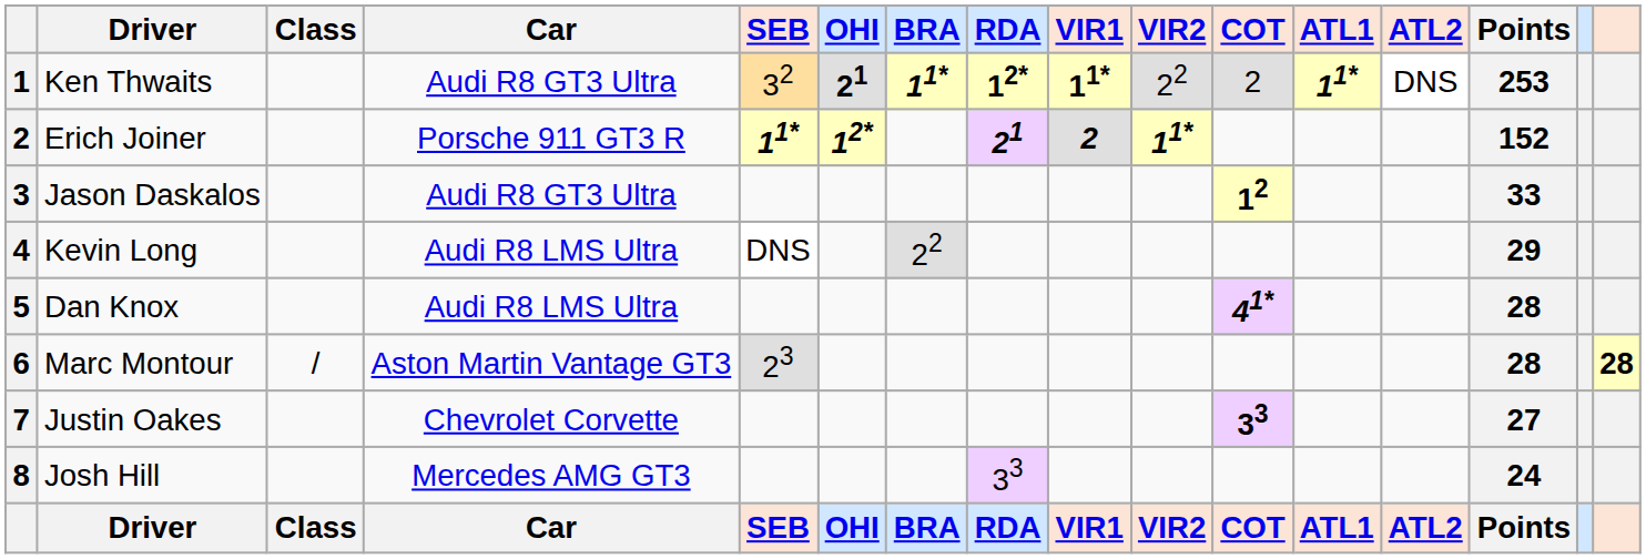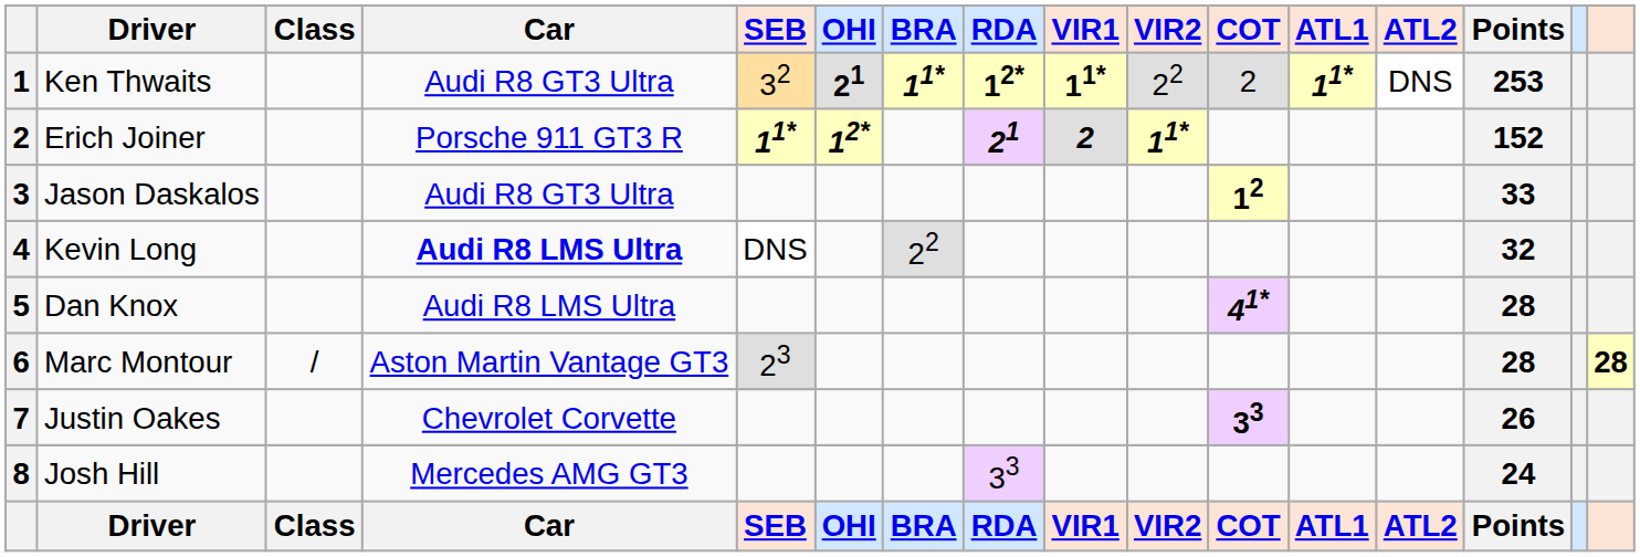 <table class="wikitable" style="font-size:85%; text-align:center">
 <tr>
 <th valign="middle"></th>
 <th valign="middle">Driver</th>
 <th>Class</th>
 <th>Car</th>
 <td style="background:#fce4d6;"><a href='#'><strong>SEB</strong></a></td>
 <td style="background:#D0E7FF;"><a href='#'><strong>OHI</strong></a></td>
 <td style="background:#D0E7FF;"><a href='#'><strong>BRA</strong></a></td>
 <td style="background:#D0E7FF;"><a href='#'><strong>RDA</strong></a></td>
 <td style="background:#fce4d6;"><a href='#'><strong>VIR1</strong></a></td>
 <td style="background:#fce4d6;"><a href='#'><strong>VIR2</strong></a></td>
 <td style="background:#fce4d6;"><a href='#'><strong>COT</strong></a></td>
 <td style="background:#fce4d6;"><a href='#'><strong>ATL1</strong></a></td>
 <td style="background:#fce4d6;"><a href='#'><strong>ATL2</strong></a></td>
 <th valign="middle">Points</th>
 <td style="background:#D0E7FF;"></td>
 <td style="background:#fce4d6;"></td>
 </tr>
 <tr>
 <th>1</th>
 <td align="left"> Ken Thwaits</td>
 <td></td>
 <td><a href='#'>Audi R8 GT3 Ultra</a></td>
 <td style="background:#ffdf9f;">3<sup>2</sup></td>
 <td style="background:#dfdfdf;"><strong>2<sup>1</sup></strong></td>
 <td style="background:#ffffbf;"><strong><em>1<sup>1*</sup></em></strong></td>
 <td style="background:#ffffbf;"><strong>1<sup>2*</sup></strong></td>
 <td style="background:#ffffbf;"><strong>1<sup>1*</sup></strong></td>
 <td style="background:#dfdfdf;">2<sup>2</sup></td>
 <td style="background:#dfdfdf;">2</td>
 <td style="background:#ffffbf;"><strong><em>1<sup>1*</sup></em></strong></td>
 <td style="background:#ffffff;">DNS</td>
 <th>253</th>
 <th></th>
 <th></th>
 </tr>
 <tr>
 <th>2</th>
 <td align="left"> Erich Joiner</td>
 <td></td>
 <td><a href='#'>Porsche 911 GT3 R</a></td>
 <td style="background:#ffffbf;"><strong><em>1<sup>1*</sup></em></strong></td>
 <td style="background:#ffffbf;"><strong><em>1<sup>2*</sup></em></strong></td>
 <td></td>
 <td style="background:#efcfff;"><strong><em>2<sup>1</sup></em></strong></td>
 <td style="background:#dfdfdf;"><strong><em>2</em></strong></td>
 <td style="background:#ffffbf;"><strong><em>1<sup>1*</sup></em></strong></td>
 <td></td>
 <td></td>
 <td></td>
 <th>152</th>
 <th></th>
 <th></th>
 </tr>
 <tr>
 <th>3</th>
 <td> Jason Daskalos</td>
 <td></td>
 <td><a href='#'>Audi R8 GT3 Ultra</a></td>
 <td></td>
 <td></td>
 <td></td>
 <td></td>
 <td></td>
 <td></td>
 <td style="background:#ffffbf;"><strong>1<sup>2</sup></strong></td>
 <td></td>
 <td></td>
 <th>33</th>
 <th></th>
 <th></th>
 </tr>
 <tr>
 <th>4</th>
 <td align="left"> Kevin Long</td>
 <td></td>
-<td><a href='#'>Audi R8 LMS Ultra</a></td>
+<td><strong><a href='#'>Audi R8 LMS Ultra</a></strong></td>
 <td style="background:#FFFFFF;">DNS</td>
 <td></td>
 <td style="background:#dfdfdf;">2<sup>2</sup></td>
 <td></td>
 <td></td>
 <td></td>
 <td></td>
 <td></td>
 <td></td>
-<th>29</th>
+<th>32</th>
 <th></th>
 <th></th>
 </tr>
 <tr>
 <th>5</th>
 <td align="left"> Dan Knox</td>
 <td></td>
 <td><a href='#'>Audi R8 LMS Ultra</a></td>
 <td></td>
 <td></td>
 <td></td>
 <td></td>
 <td></td>
 <td></td>
 <td style="background:#efcfff;"><strong><em>4<sup>1*</sup></em></strong></td>
 <td></td>
 <td></td>
 <th>28</th>
 <th></th>
 <th></th>
 </tr>
 <tr>
 <th>6</th>
 <td align="left"> Marc Montour</td>
 <td>/</td>
 <td><a href='#'>Aston Martin Vantage GT3</a></td>
 <td style="background:#dfdfdf;">2<sup>3</sup></td>
 <td></td>
 <td></td>
 <td></td>
 <td></td>
 <td></td>
 <td></td>
 <td></td>
 <td></td>
 <th>28</th>
 <th></th>
 <td style="background:#ffffbf;"><strong>28</strong></td>
 </tr>
 <tr>
 <th>7</th>
 <td align="left"> Justin Oakes</td>
 <td></td>
 <td><a href='#'>Chevrolet Corvette</a></td>
 <td></td>
 <td></td>
 <td></td>
 <td></td>
 <td></td>
 <td></td>
 <td style="background:#efcfff;"><strong>3<sup>3</sup></strong></td>
 <td></td>
 <td></td>
-<th>27</th>
+<th>26</th>
 <th></th>
 <th></th>
 </tr>
 <tr>
 <th>8</th>
 <td align="left"> Josh Hill</td>
 <td></td>
 <td><a href='#'>Mercedes AMG GT3</a></td>
 <td></td>
 <td></td>
 <td></td>
 <td style="background:#efcfff;">3<sup>3</sup></td>
 <td></td>
 <td></td>
 <td></td>
 <td></td>
 <td></td>
 <th>24</th>
 <th></th>
 <th></th>
 </tr>
 <tr>
 <th valign="middle"></th>
 <th valign="middle">Driver</th>
 <th>Class</th>
 <th>Car</th>
 <td style="background:#fce4d6;"><a href='#'><strong>SEB</strong></a></td>
 <td style="background:#D0E7FF;"><a href='#'><strong>OHI</strong></a></td>
 <td style="background:#D0E7FF;"><a href='#'><strong>BRA</strong></a></td>
 <td style="background:#D0E7FF;"><a href='#'><strong>RDA</strong></a></td>
 <td style="background:#fce4d6;"><a href='#'><strong>VIR1</strong></a></td>
 <td style="background:#fce4d6;"><a href='#'><strong>VIR2</strong></a></td>
 <td style="background:#fce4d6;"><a href='#'><strong>COT</strong></a></td>
 <td style="background:#fce4d6;"><a href='#'><strong>ATL1</strong></a></td>
 <td style="background:#fce4d6;"><a href='#'><strong>ATL2</strong></a></td>
 <th valign="middle">Points</th>
 <td style="background:#D0E7FF;"></td>
 <td style="background:#fce4d6;"></td>
 </tr>
 </table>
